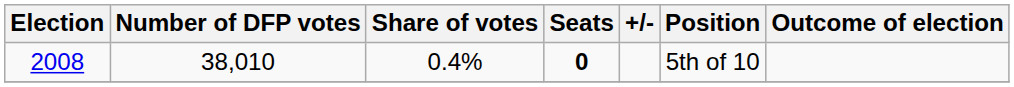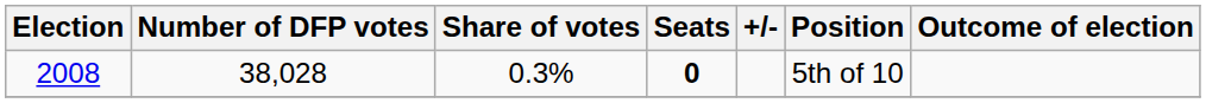 <table class="sortable wikitable">
 <tr>
 <th>Election</th>
 <th>Number of DFP votes</th>
 <th>Share of votes</th>
 <th>Seats</th>
 <th>+/-</th>
 <th>Position</th>
 <th>Outcome of election</th>
 </tr>
 <tr>
 <td align=center><a href='#'>2008</a></td>
-<td align=center>38,010</td>
-<td align=center>0.4%</td>
+<td align=center>38,028</td>
+<td align=center>0.3%</td>
 <td align=center><strong>0</strong></td>
 <td align=center></td>
 <td align=center>5th of 10</td>
 <td align=left></td>
 </tr>
 <tr>
 </tr>
 </table>
